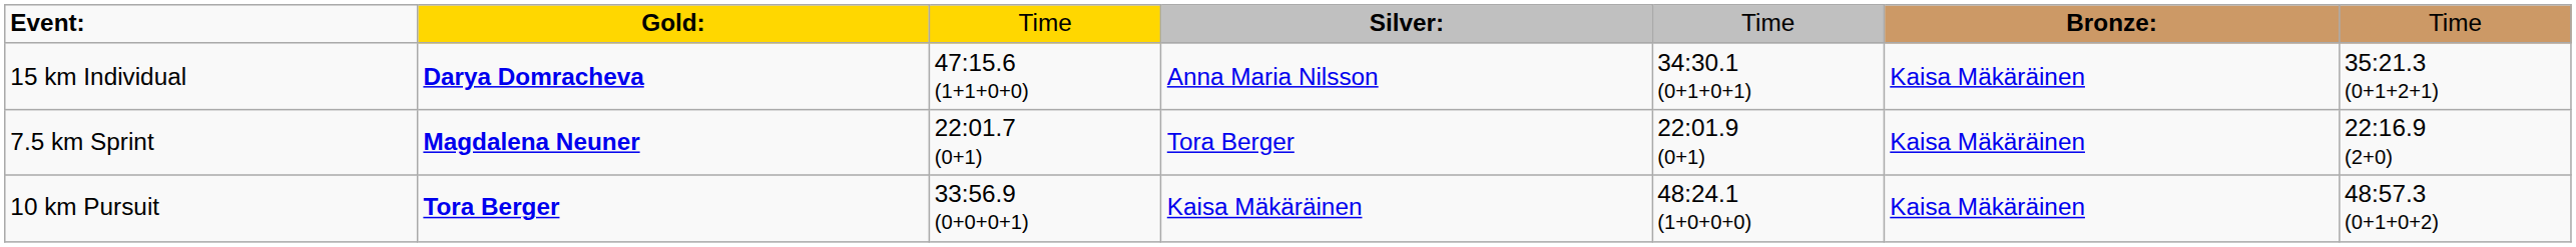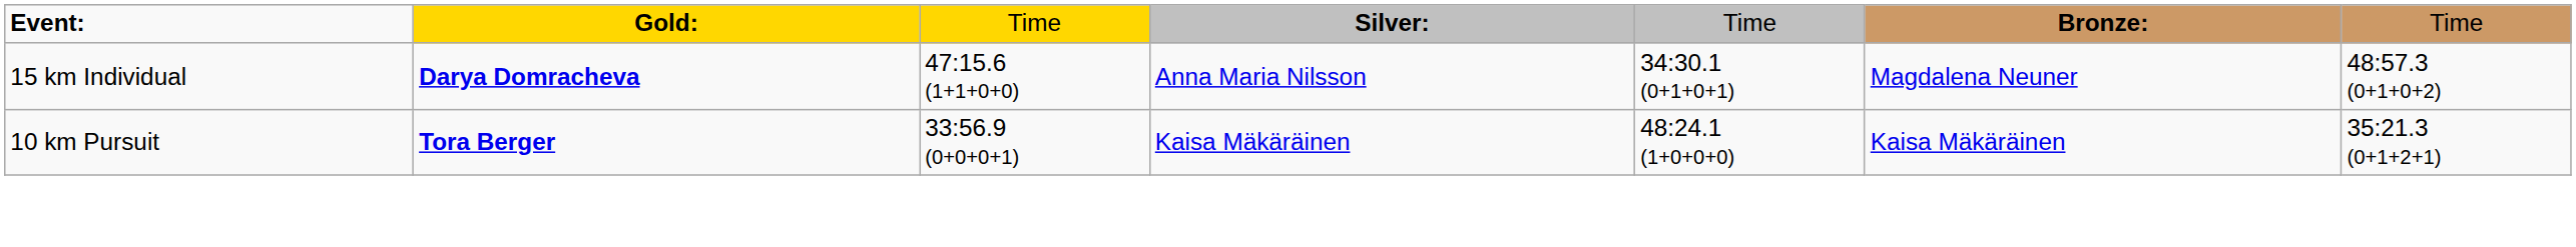 <table class="wikitable" width=85%>
 <tr>
 <td><strong>Event:</strong></td>
 <td style="text-align:center;background-color:gold;"><strong>Gold:</strong></td>
 <td style="text-align:center;background-color:gold;">Time</td>
 <td style="text-align:center;background-color:silver;"><strong>Silver:</strong></td>
 <td style="text-align:center;background-color:silver;">Time</td>
 <td style="text-align:center;background-color:#CC9966;"><strong>Bronze:</strong></td>
 <td style="text-align:center;background-color:#CC9966;">Time</td>
 </tr>
 <tr>
 <td>15 km Individual<br></td>
 <td><strong><a href='#'>Darya Domracheva</a></strong><br><small></small></td>
 <td>47:15.6<br><small>(1+1+0+0)</small></td>
 <td><a href='#'>Anna Maria Nilsson</a><br><small></small></td>
 <td>34:30.1<br><small>(0+1+0+1)</small></td>
-<td><a href='#'>Kaisa Mäkäräinen</a><br><small></small></td>
-<td>35:21.3<br><small>(0+1+2+1)</small></td>
-</tr>
-<tr>
-<td>7.5 km Sprint<br></td>
-<td><strong><a href='#'>Magdalena Neuner</a></strong><br><small></small></td>
-<td>22:01.7<br><small>(0+1)</small></td>
-<td><a href='#'>Tora Berger</a><br><small></small></td>
-<td>22:01.9<br><small>(0+1)</small></td>
-<td><a href='#'>Kaisa Mäkäräinen</a><br><small></small></td>
-<td>22:16.9<br><small>(2+0)</small></td>
+<td><a href='#'>Magdalena Neuner</a><br><small></small></td>
+<td>48:57.3<br><small>(0+1+0+2)</small></td>
 </tr>
 <tr>
 <td>10 km Pursuit<br></td>
 <td><strong><a href='#'>Tora Berger</a></strong><br><small></small></td>
 <td>33:56.9<br><small>(0+0+0+1)</small></td>
 <td><a href='#'>Kaisa Mäkäräinen</a><br><small></small></td>
 <td>48:24.1<br><small>(1+0+0+0)</small></td>
 <td><a href='#'>Kaisa Mäkäräinen</a><br><small></small></td>
-<td>48:57.3<br><small>(0+1+0+2)</small></td>
+<td>35:21.3<br><small>(0+1+2+1)</small></td>
 </tr>
 </table>
